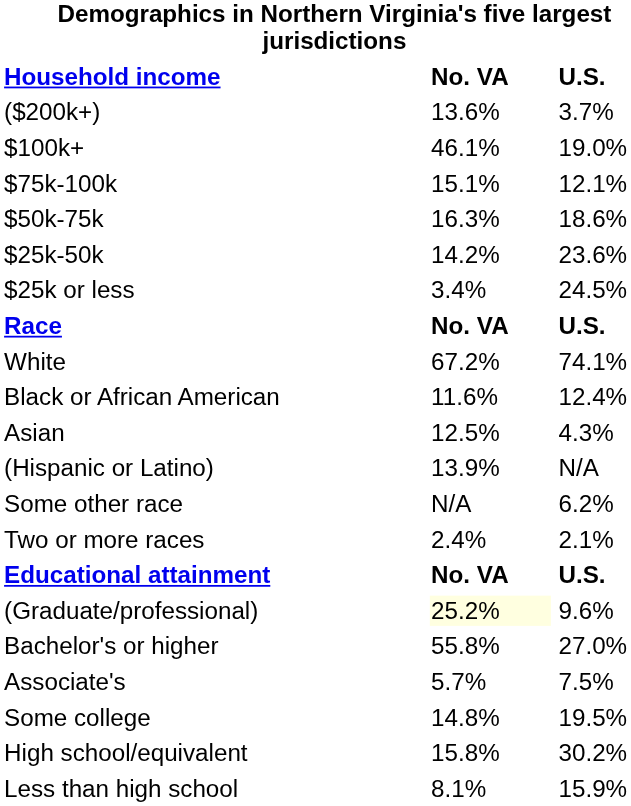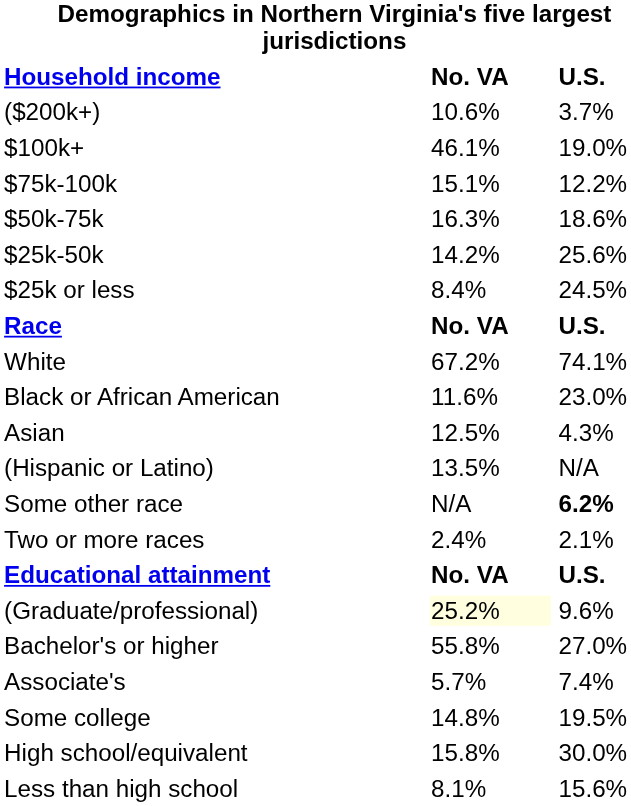 <table id="toc" style="float: right; margin-left: 2em; width: 30%; font-size: 85%;" cellspacing="3">
 <tr>
 <th colspan="4"><strong>Demographics in Northern Virginia's five largest jurisdictions</strong></th>
 </tr>
 <tr>
 <td><strong><a href='#'>Household income</a></strong></td>
 <td><strong>No. VA</strong></td>
 <td><strong>U.S.</strong></td>
 </tr>
 <tr>
 <td>($200k+)</td>
-<td>13.6%</td>
+<td>10.6%</td>
 <td>3.7%</td>
 </tr>
 <tr>
 <td>$100k+</td>
 <td>46.1%</td>
 <td>19.0%</td>
 </tr>
 <tr>
 <td>$75k-100k</td>
 <td>15.1%</td>
-<td>12.1%</td>
+<td>12.2%</td>
 </tr>
 <tr>
 <td>$50k-75k</td>
 <td>16.3%</td>
 <td>18.6%</td>
 </tr>
 <tr>
 <td>$25k-50k</td>
 <td>14.2%</td>
-<td>23.6%</td>
+<td>25.6%</td>
 </tr>
 <tr>
 <td>$25k or less</td>
-<td>3.4%</td>
+<td>8.4%</td>
 <td>24.5%</td>
 </tr>
 <tr>
 <td><strong><a href='#'>Race</a></strong></td>
 <td><strong>No. VA</strong></td>
 <td><strong>U.S.</strong></td>
 </tr>
 <tr>
 <td>White</td>
 <td>67.2%</td>
 <td>74.1%</td>
 </tr>
 <tr>
 <td>Black or African American</td>
 <td>11.6%</td>
-<td>12.4%</td>
+<td>23.0%</td>
 </tr>
 <tr>
 <td>Asian</td>
 <td>12.5%</td>
 <td>4.3%</td>
 </tr>
 <tr>
 <td>(Hispanic or Latino)</td>
-<td>13.9%</td>
+<td>13.5%</td>
 <td>N/A</td>
 </tr>
 <tr>
 <td>Some other race</td>
 <td>N/A</td>
-<td>6.2%</td>
+<td><strong>6.2%</strong></td>
 </tr>
 <tr>
 <td>Two or more races</td>
 <td>2.4%</td>
 <td>2.1%</td>
 </tr>
 <tr>
 <td><strong><a href='#'>Educational attainment</a></strong></td>
 <td><strong>No. VA</strong></td>
 <td><strong>U.S.</strong></td>
 </tr>
 <tr>
 <td>(Graduate/professional)</td>
 <td style="background: lightyellow;">25.2%</td>
 <td>9.6%</td>
 </tr>
 <tr>
 <td>Bachelor's or higher</td>
 <td>55.8%</td>
 <td>27.0%</td>
 </tr>
 <tr>
 <td>Associate's</td>
 <td>5.7%</td>
-<td>7.5%</td>
+<td>7.4%</td>
 </tr>
 <tr>
 <td>Some college</td>
 <td>14.8%</td>
 <td>19.5%</td>
 </tr>
 <tr>
 <td>High school/equivalent</td>
 <td>15.8%</td>
-<td>30.2%</td>
+<td>30.0%</td>
 </tr>
 <tr>
 <td>Less than high school</td>
 <td>8.1%</td>
-<td>15.9%</td>
+<td>15.6%</td>
 </tr>
 </table>
